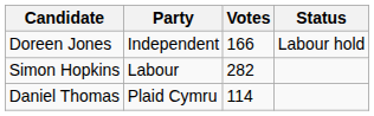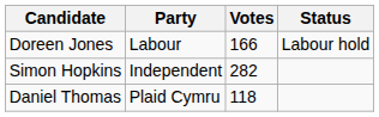 <table class="wikitable sortable">
 <tr>
 <th>Candidate</th>
 <th>Party</th>
 <th>Votes</th>
 <th>Status</th>
 </tr>
 <tr>
 <td>Doreen Jones</td>
-<td>Independent</td>
+<td>Labour</td>
 <td>166</td>
 <td>Labour hold</td>
 </tr>
 <tr>
 <td>Simon Hopkins</td>
-<td>Labour</td>
+<td>Independent</td>
 <td>282</td>
 <td></td>
 </tr>
 <tr>
 <td>Daniel Thomas</td>
 <td>Plaid Cymru</td>
-<td>114</td>
+<td>118</td>
 <td></td>
 </tr>
 </table>
